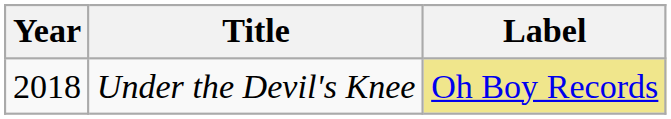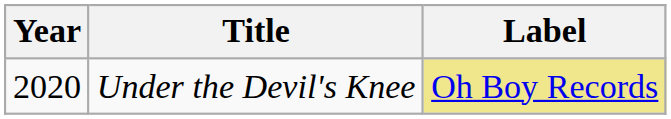 <table class="wikitable">
 <tr>
 <th>Year</th>
 <th>Title</th>
 <th>Label</th>
 </tr>
 <tr>
-<td>2018</td>
+<td>2020</td>
 <td><em>Under the Devil's Knee</em></td>
 <td style="background: khaki;"><a href='#'>Oh Boy Records</a></td>
 </tr>
 </table>
